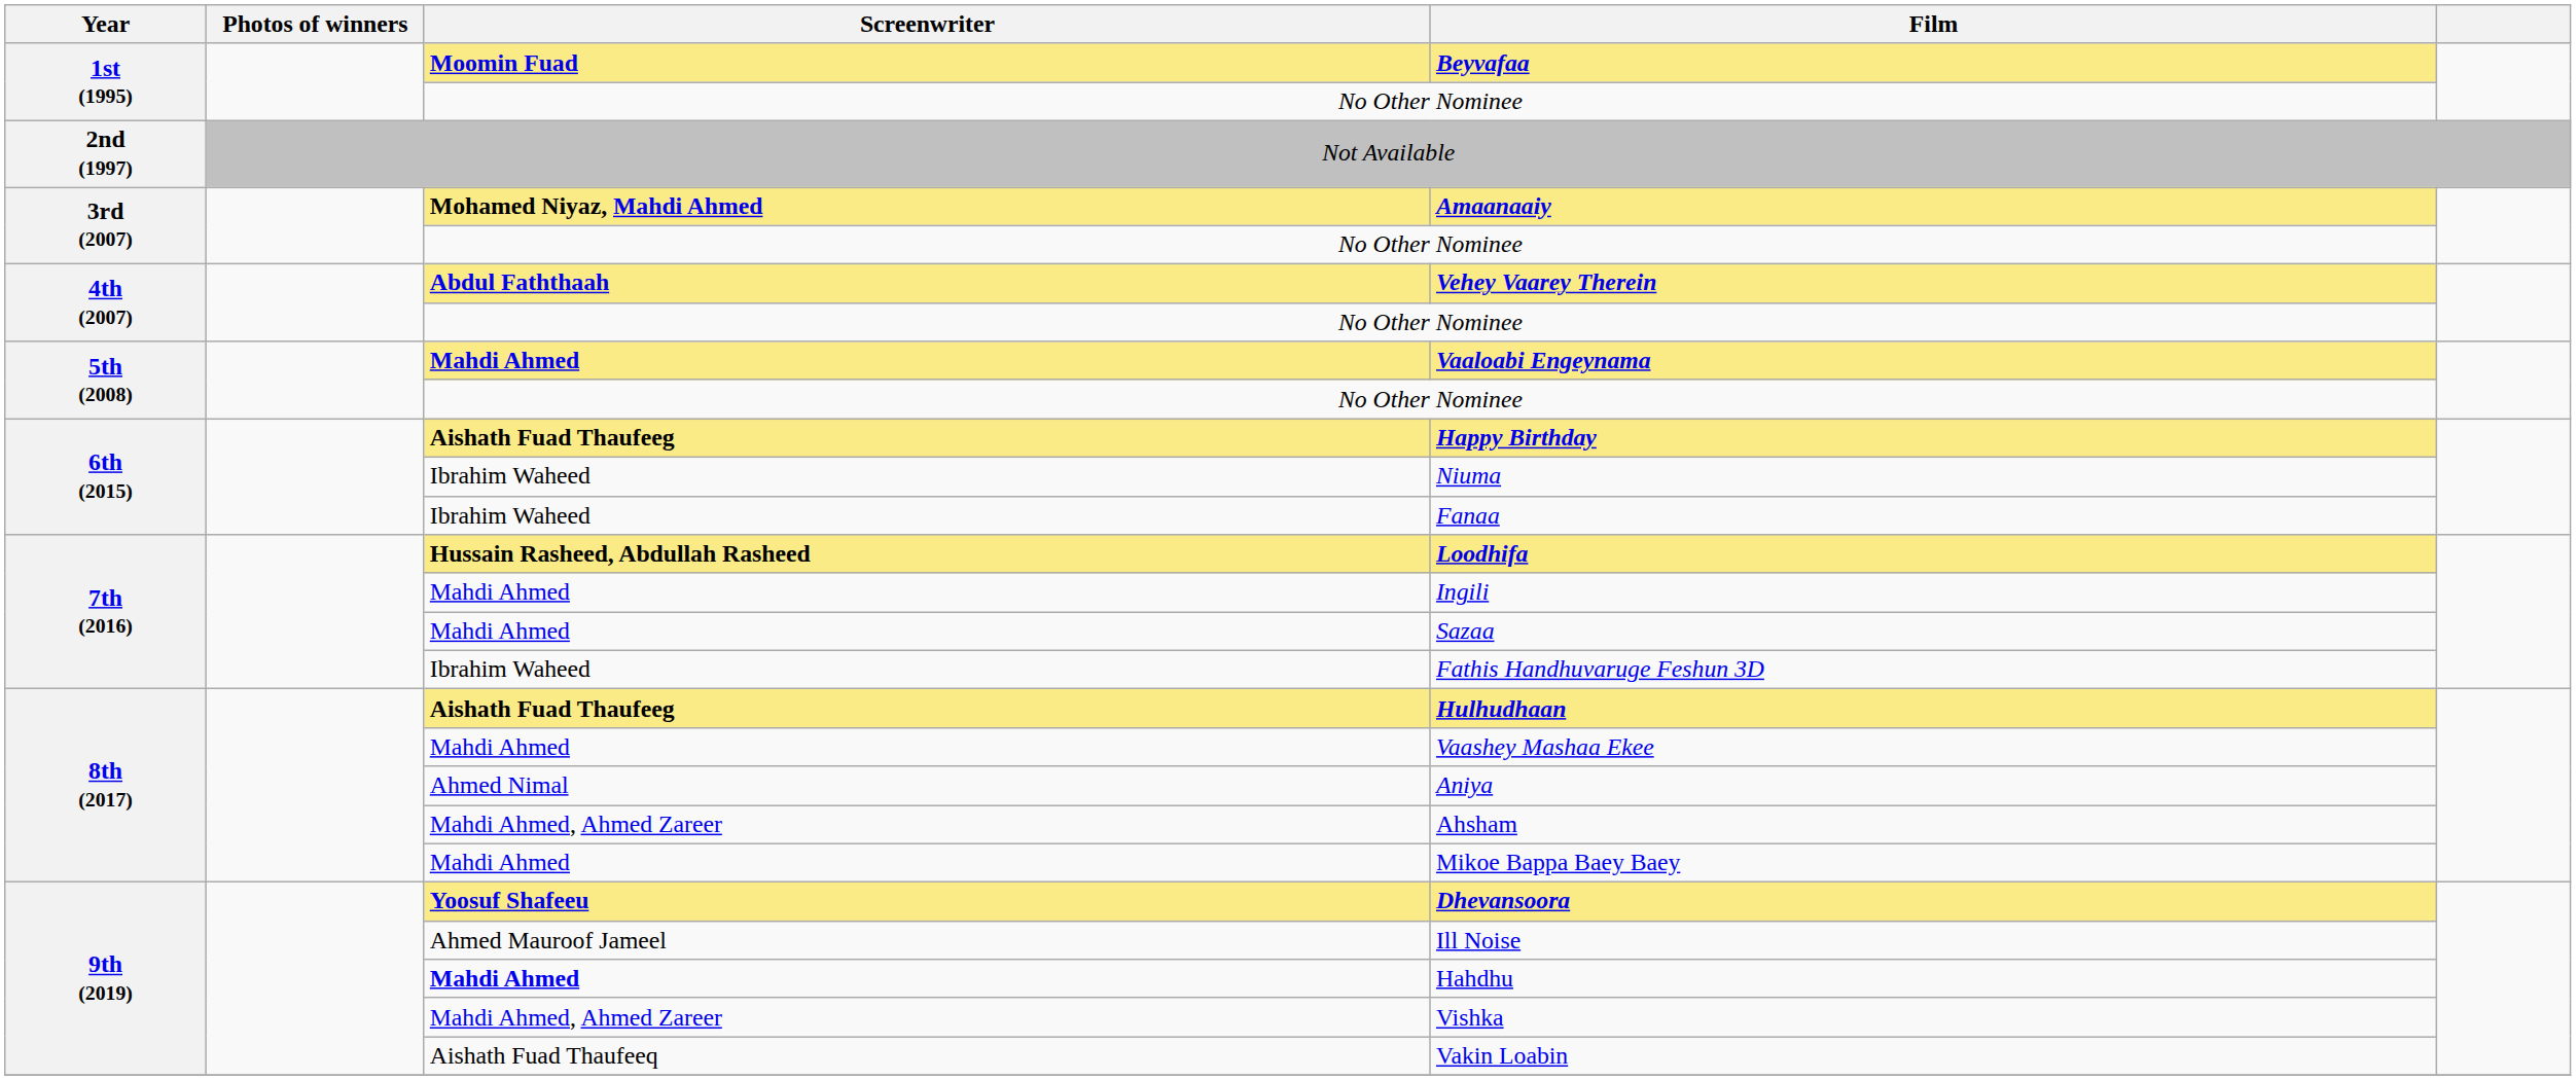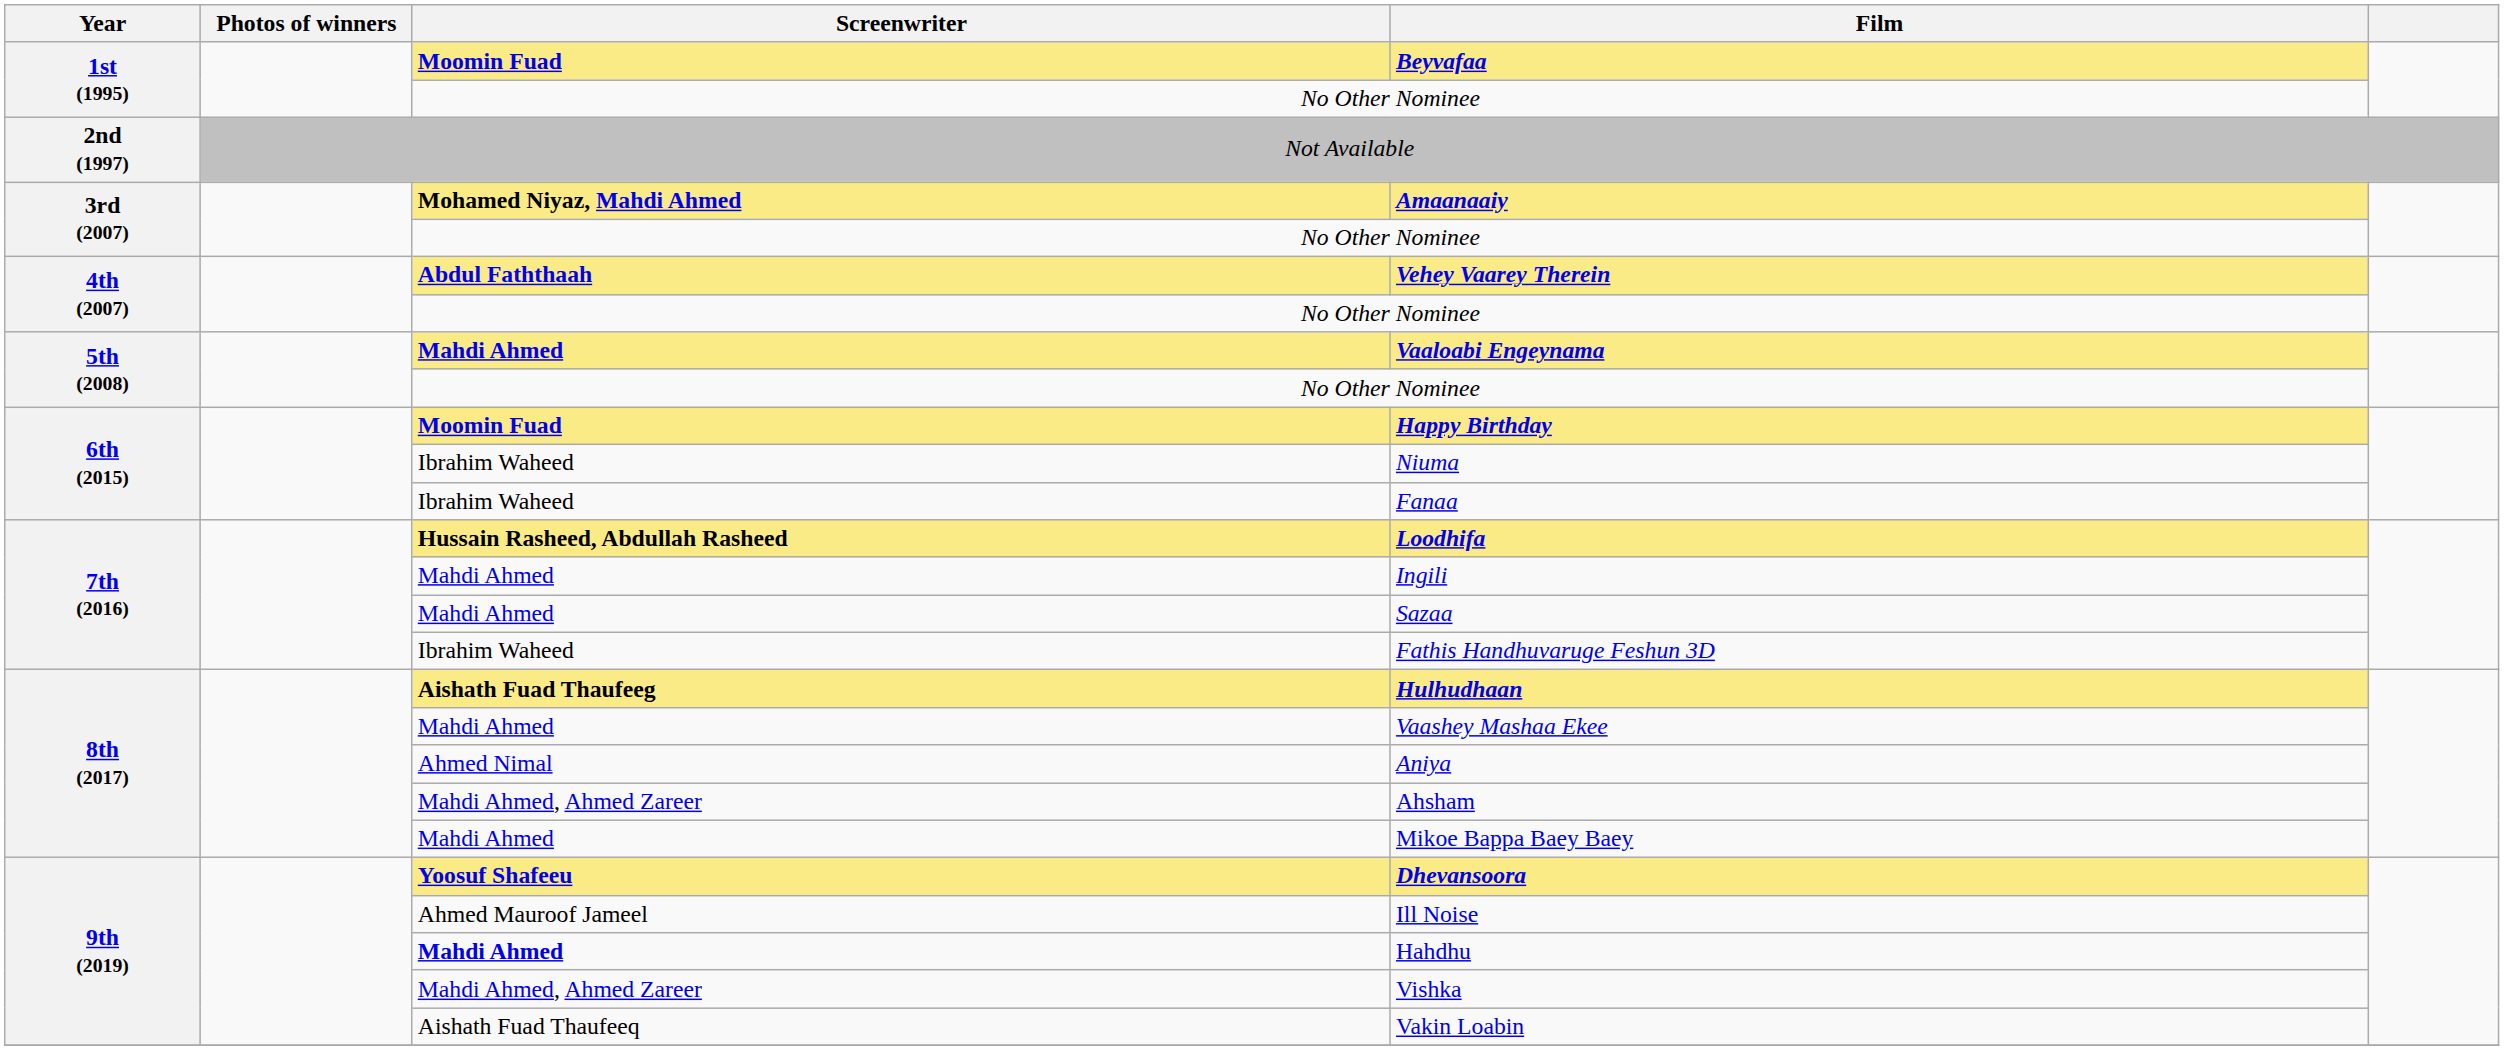 <table class="wikitable sortable" style="width:85%; text-align:left;">
 <tr>
 <th scope="col" style="width:3%; text-align:center;">Year</th>
 <th scope="col" style="width:3%;text-align:center;">Photos of winners</th>
 <th scope="col" style="width:15%;text-align:center;">Screenwriter</th>
 <th scope="col" style="width:15%;text-align:center;">Film</th>
 <th scope="col" style="width:2%" class="unsortable"></th>
 </tr>
 <tr>
 <th scope="row" rowspan=2 style="text-align:center"><a href='#'>1st</a><br><small>(1995)</small></th>
 <td rowspan=2 style="text-align:center"></td>
 <td style="background:#FAEB86;"><strong>  <a href='#'>Moomin Fuad</a> </strong></td>
 <td style="background:#FAEB86;"><strong><em><a href='#'>Beyvafaa</a></em></strong></td>
 <td rowspan=2 style="text-align: center;"></td>
 </tr>
 <tr>
 <td colspan=2 style="text-align:center"><em>No Other Nominee</em></td>
 </tr>
 <tr>
 <th scope="row" style="text-align:center">2nd<br><small>(1997)</small></th>
 <td bgcolor="#C0C0C0" align="center" colspan="4"><em>Not Available</em></td>
 </tr>
 <tr>
 <th scope="row" rowspan=2 style="text-align:center">3rd<br><small>(2007)</small></th>
 <td rowspan=2 style="text-align:center"></td>
 <td style="background:#FAEB86;"><strong>Mohamed Niyaz, <a href='#'>Mahdi Ahmed</a></strong></td>
 <td style="background:#FAEB86;"><strong><em><a href='#'>Amaanaaiy</a></em></strong></td>
 <td rowspan=2 style="text-align: center;"></td>
 </tr>
 <tr>
 <td colspan=2 style="text-align:center"><em>No Other Nominee</em></td>
 </tr>
 <tr>
 <th scope="row" rowspan=2 style="text-align:center"><a href='#'>4th</a><br><small>(2007)</small></th>
 <td rowspan=2 style="text-align:center"></td>
 <td style="background:#FAEB86;"><strong>  <a href='#'>Abdul Faththaah</a></strong></td>
 <td style="background:#FAEB86;"><strong><em><a href='#'>Vehey Vaarey Therein</a></em></strong></td>
 <td rowspan=2 style="text-align: center;"></td>
 </tr>
 <tr>
 <td colspan=2 style="text-align:center"><em>No Other Nominee</em></td>
 </tr>
 <tr>
 <th scope="row" rowspan=2 style="text-align:center"><a href='#'>5th</a><br><small>(2008)</small></th>
 <td rowspan=2 style="text-align:center"></td>
 <td style="background:#FAEB86;"><strong><a href='#'>Mahdi Ahmed</a></strong></td>
 <td style="background:#FAEB86;"><strong><em><a href='#'>Vaaloabi Engeynama</a></em></strong></td>
 <td rowspan=2 style="text-align: center;"></td>
 </tr>
 <tr>
 <td colspan=2 style="text-align:center"><em>No Other Nominee</em></td>
 </tr>
 <tr>
 <th scope="row" rowspan=3 style="text-align:center"><a href='#'>6th</a><br><small>(2015)</small></th>
 <td rowspan=3 style="text-align:center"></td>
-<td style="background:#FAEB86;"><strong>Aishath Fuad Thaufeeg</strong></td>
+<td style="background:#FAEB86;"><strong> <a href='#'>Moomin Fuad</a> </strong></td>
 <td style="background:#FAEB86;"><strong><em><a href='#'>Happy Birthday</a></em></strong></td>
 <td rowspan=3 style="text-align: center;"></td>
 </tr>
 <tr>
 <td>Ibrahim Waheed</td>
 <td><em><a href='#'>Niuma</a></em></td>
 </tr>
 <tr>
 <td>Ibrahim Waheed</td>
 <td><em><a href='#'>Fanaa</a></em></td>
 </tr>
 <tr>
 <th scope="row" rowspan=4 style="text-align:center"><a href='#'>7th</a><br><small>(2016)</small></th>
 <td rowspan=4 style="text-align:center"></td>
 <td style="background:#FAEB86;"><strong>Hussain Rasheed, Abdullah Rasheed</strong></td>
 <td style="background:#FAEB86;"><strong><em><a href='#'>Loodhifa</a></em></strong></td>
 <td rowspan=4 style="text-align: center;"></td>
 </tr>
 <tr>
 <td><a href='#'>Mahdi Ahmed</a></td>
 <td><em><a href='#'>Ingili</a></em></td>
 </tr>
 <tr>
 <td><a href='#'>Mahdi Ahmed</a></td>
 <td><em><a href='#'>Sazaa</a></em></td>
 </tr>
 <tr>
 <td>Ibrahim Waheed</td>
 <td><em><a href='#'>Fathis Handhuvaruge Feshun 3D</a></em></td>
 </tr>
 <tr>
 <th scope="row" rowspan=5 style="text-align:center"><a href='#'>8th</a><br><small>(2017)</small></th>
 <td rowspan=5 style="text-align:center"></td>
 <td style="background:#FAEB86;"><strong>Aishath Fuad Thaufeeg</strong></td>
 <td style="background:#FAEB86;"><strong><em><a href='#'>Hulhudhaan</a></em></strong></td>
 <td rowspan=5 style="text-align: center;"></td>
 </tr>
 <tr>
 <td><a href='#'>Mahdi Ahmed</a></td>
 <td><em><a href='#'>Vaashey Mashaa Ekee</a></em></td>
 </tr>
 <tr>
 <td><a href='#'>Ahmed Nimal</a></td>
 <td><em><a href='#'>Aniya</a></td>
 </tr>
 <tr>
 <td><a href='#'>Mahdi Ahmed</a>, <a href='#'>Ahmed Zareer</a></td>
 <td></em><a href='#'>Ahsham</a><em></td>
 </tr>
 <tr>
 <td><a href='#'>Mahdi Ahmed</a></td>
 <td></em><a href='#'>Mikoe Bappa Baey Baey</a><em></td>
 </tr>
 <tr>
 <th scope="row" rowspan=5 style="text-align:center"><a href='#'>9th</a><br><small>(2019)</small></th>
 <td rowspan=5 style="text-align:center"></td>
 <td style="background:#FAEB86;"><strong><a href='#'>Yoosuf Shafeeu</a></strong></td>
 <td style="background:#FAEB86;"><strong><em><a href='#'>Dhevansoora</a></em></strong></td>
 <td rowspan=5 style="text-align: center;"></td>
 </tr>
 <tr>
 <td>Ahmed Mauroof Jameel</td>
 <td></em><a href='#'>Ill Noise</a><em></td>
 </tr>
 <tr>
 <td><strong><a href='#'>Mahdi Ahmed</a></strong></td>
 <td></em><a href='#'>Hahdhu</a><em></td>
 </tr>
 <tr>
 <td><a href='#'>Mahdi Ahmed</a>, <a href='#'>Ahmed Zareer</a></td>
 <td></em><a href='#'>Vishka</a><em></td>
 </tr>
 <tr>
 <td>Aishath Fuad Thaufeeq</td>
 <td></em><a href='#'>Vakin Loabin</a><em></td>
 </tr>
 <tr>
 </tr>
 </table>
